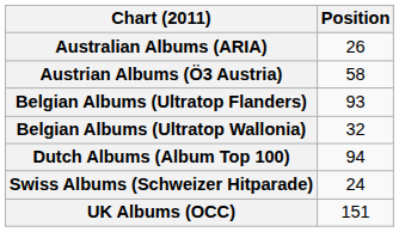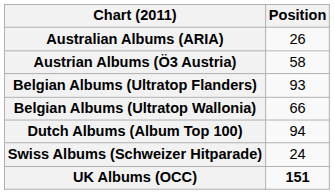 <table class="wikitable sortable plainrowheaders" style="text-align:center">
 <tr>
 <th scope="col">Chart (2011)</th>
 <th scope="col">Position</th>
 </tr>
 <tr>
 <th scope="row">Australian Albums (ARIA)</th>
 <td>26</td>
 </tr>
 <tr>
 <th scope="row">Austrian Albums (Ö3 Austria)</th>
 <td>58</td>
 </tr>
 <tr>
 <th scope="row">Belgian Albums (Ultratop Flanders)</th>
 <td>93</td>
 </tr>
 <tr>
 <th scope="row">Belgian Albums (Ultratop Wallonia)</th>
-<td>32</td>
+<td>66</td>
 </tr>
 <tr>
 <th scope="row">Dutch Albums (Album Top 100)</th>
 <td>94</td>
 </tr>
 <tr>
 <th scope="row">Swiss Albums (Schweizer Hitparade)</th>
 <td>24</td>
 </tr>
 <tr>
 <th scope="row">UK Albums (OCC)</th>
-<td>151</td>
+<td><strong>151</strong></td>
 </tr>
 </table>
